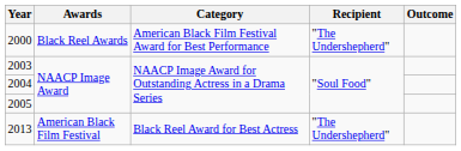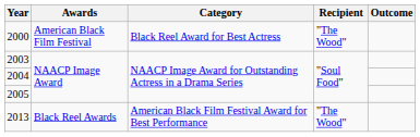 <table class="wikitable sortable">
 <tr>
 <th>Year</th>
 <th>Awards</th>
 <th>Category</th>
 <th>Recipient</th>
 <th>Outcome</th>
 </tr>
 <tr>
 <td>2000</td>
-<td><a href='#'>Black Reel Awards</a></td>
-<td><a href='#'>American Black Film Festival Award for Best Performance</a></td>
-<td>"<a href='#'>The Undershepherd</a>"</td>
+<td><a href='#'>American Black Film Festival</a></td>
+<td><a href='#'>Black Reel Award for Best Actress</a></td>
+<td>"<a href='#'>The Wood</a>"</td>
 <td></td>
 </tr>
 <tr>
 <td>2003</td>
 <td rowspan=3><a href='#'>NAACP Image Award</a></td>
 <td rowspan=3><a href='#'>NAACP Image Award for Outstanding Actress in a Drama Series</a></td>
 <td rowspan=3>"<a href='#'>Soul Food</a>"</td>
 <td></td>
 </tr>
 <tr>
 <td>2004</td>
 <td></td>
 </tr>
 <tr>
 <td>2005</td>
 <td></td>
 </tr>
 <tr>
 <td>2013</td>
-<td><a href='#'>American Black Film Festival</a></td>
-<td><a href='#'>Black Reel Award for Best Actress</a></td>
-<td>"<a href='#'>The Undershepherd</a>"</td>
+<td><a href='#'>Black Reel Awards</a></td>
+<td><a href='#'>American Black Film Festival Award for Best Performance</a></td>
+<td>"<a href='#'>The Wood</a>"</td>
 <td></td>
 </tr>
 </table>
